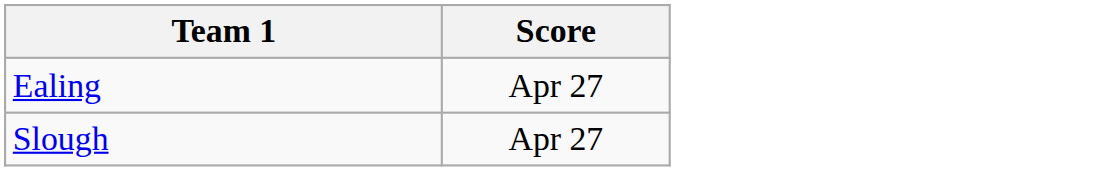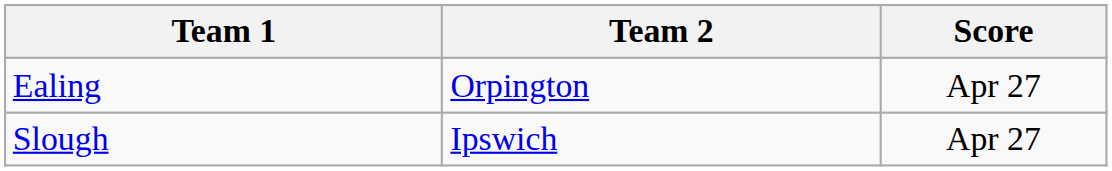 <table class="wikitable" style="font-size: 100%">
 <tr>
 <th width=200>Team 1</th>
+<th width=200>Team 2</th>
 <th width=100>Score</th>
 </tr>
 <tr>
 <td><a href='#'>Ealing</a></td>
+<td><a href='#'>Orpington</a></td>
 <td align=center>Apr 27</td>
 </tr>
 <tr>
 <td><a href='#'>Slough</a></td>
+<td><a href='#'>Ipswich</a></td>
 <td align=center>Apr 27</td>
 </tr>
 </table>
